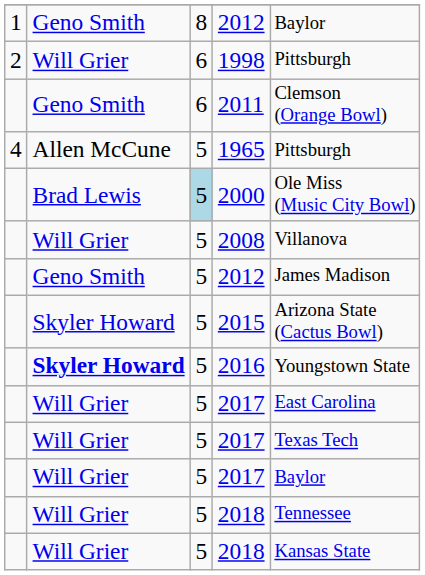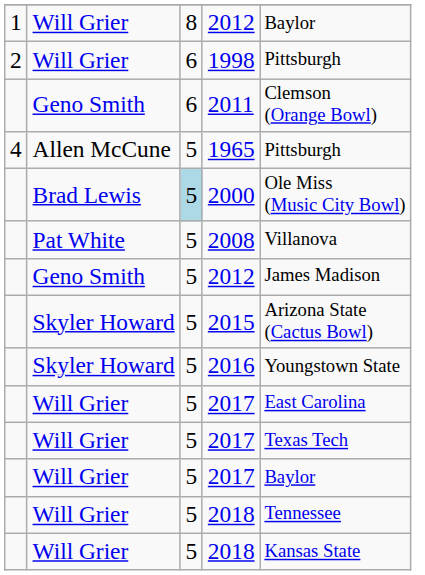 <table class="wikitable">
 <tr>
 </tr>
 <tr>
 <td>1</td>
-<td><a href='#'>Geno Smith</a></td>
+<td><a href='#'>Will Grier</a></td>
 <td>8</td>
 <td><a href='#'>2012</a></td>
 <td style="font-size:80%;">Baylor</td>
 </tr>
 <tr>
 <td>2</td>
 <td><a href='#'>Will Grier</a></td>
 <td>6</td>
 <td><a href='#'>1998</a></td>
 <td style="font-size:80%;">Pittsburgh</td>
 </tr>
 <tr>
 <td></td>
 <td><a href='#'>Geno Smith</a></td>
 <td>6</td>
 <td><a href='#'>2011</a></td>
 <td style="font-size:80%;">Clemson<br>(<a href='#'>Orange Bowl</a>)</td>
 </tr>
 <tr>
 <td>4</td>
 <td>Allen McCune</td>
 <td>5</td>
 <td><a href='#'>1965</a></td>
 <td style="font-size:80%;">Pittsburgh</td>
 </tr>
 <tr>
 <td></td>
 <td><a href='#'>Brad Lewis</a></td>
 <td style="background: lightblue;">5</td>
 <td><a href='#'>2000</a></td>
 <td style="font-size:80%;">Ole Miss<br>(<a href='#'>Music City Bowl</a>)</td>
 </tr>
 <tr>
 <td></td>
-<td><a href='#'>Will Grier</a></td>
+<td><a href='#'>Pat White</a></td>
 <td>5</td>
 <td><a href='#'>2008</a></td>
 <td style="font-size:80%;">Villanova</td>
 </tr>
 <tr>
 <td></td>
 <td><a href='#'>Geno Smith</a></td>
 <td>5</td>
 <td><a href='#'>2012</a></td>
 <td style="font-size:80%;">James Madison</td>
 </tr>
 <tr>
 <td></td>
 <td><a href='#'>Skyler Howard</a></td>
 <td>5</td>
 <td><a href='#'>2015</a></td>
 <td style="font-size:80%;">Arizona State<br>(<a href='#'>Cactus Bowl</a>)</td>
 </tr>
 <tr>
 <td></td>
-<td><strong><a href='#'>Skyler Howard</a></strong></td>
+<td><a href='#'>Skyler Howard</a></td>
 <td>5</td>
 <td><a href='#'>2016</a></td>
 <td style="font-size:80%;">Youngstown State</td>
 </tr>
 <tr>
 <td></td>
 <td><a href='#'>Will Grier</a></td>
 <td>5</td>
 <td><a href='#'>2017</a></td>
 <td style="font-size:80%;"><a href='#'>East Carolina</a></td>
 </tr>
 <tr>
 <td></td>
 <td><a href='#'>Will Grier</a></td>
 <td>5</td>
 <td><a href='#'>2017</a></td>
 <td style="font-size:80%;"><a href='#'>Texas Tech</a></td>
 </tr>
 <tr>
 <td></td>
 <td><a href='#'>Will Grier</a></td>
 <td>5</td>
 <td><a href='#'>2017</a></td>
 <td style="font-size:80%;"><a href='#'>Baylor</a></td>
 </tr>
 <tr>
 <td></td>
 <td><a href='#'>Will Grier</a></td>
 <td>5</td>
 <td><a href='#'>2018</a></td>
 <td style="font-size:80%;"><a href='#'>Tennessee</a></td>
 </tr>
 <tr>
 <td></td>
 <td><a href='#'>Will Grier</a></td>
 <td>5</td>
 <td><a href='#'>2018</a></td>
 <td style="font-size:80%;"><a href='#'>Kansas State</a></td>
 </tr>
 </table>
